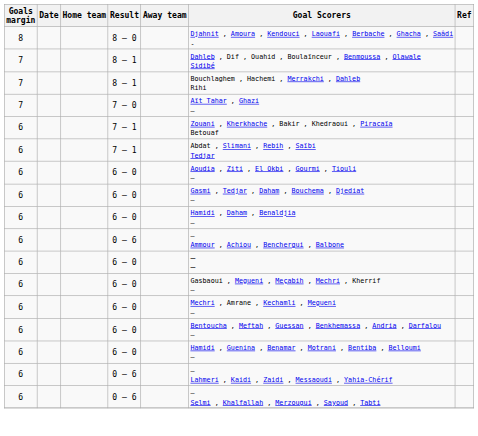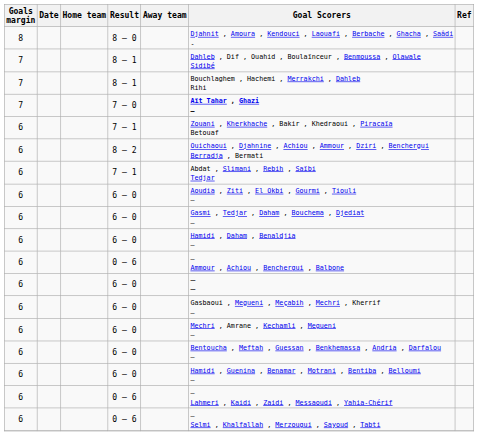 <table class="wikitable">
 <tr>
 <th>Goals <br> margin</th>
 <th !width=4%>Date</th>
 <th !width=12%>Home team</th>
 <th ! align=center>Result</th>
 <th !width=12%>Away team</th>
 <th ! class="unsortable" align="center">Goal Scorers</th>
 <th !width=2% class="unsortable" align="center">Ref</th>
 </tr>
 <tr>
 <td align=center>8</td>
 <td></td>
 <td></td>
 <td align=center>8 – 0</td>
 <td></td>
 <td><small><a href='#'>Djahnit</a> , <a href='#'>Amoura</a> , <a href='#'>Kendouci</a> , <a href='#'>Laouafi</a> , <a href='#'>Berbache</a> , <a href='#'>Ghacha</a> , <a href='#'>Saâdi</a> <br>-</small></td>
 <td></td>
 </tr>
 <tr>
 <td align=center>7</td>
 <td></td>
 <td></td>
 <td align=center>8 – 1</td>
 <td></td>
 <td><small><a href='#'>Dahleb</a> , Dif , Ouahid , Boulaïnceur , <a href='#'>Benmoussa</a> , <a href='#'>Olawale</a> <br><a href='#'>Sidibé</a> </small></td>
 <td></td>
 </tr>
 <tr>
 <td align=center>7</td>
 <td></td>
 <td></td>
 <td align=center>8 – 1</td>
 <td></td>
 <td><small>Bouchlaghem , Hachemi , <a href='#'>Merrakchi</a> , <a href='#'>Dahleb</a> <br>Rihi </small></td>
 <td></td>
 </tr>
 <tr>
 <td align=center>7</td>
 <td></td>
 <td></td>
 <td align=center>7 – 0</td>
 <td></td>
-<td><small><a href='#'>Aït Tahar</a> , <a href='#'>Ghazi</a> <br> –</small></td>
+<td><strong><small><a href='#'>Aït Tahar</a> , <a href='#'>Ghazi</a> <br> –</small></strong></td>
 <td></td>
 </tr>
 <tr>
 <td align=center>6</td>
 <td></td>
 <td></td>
 <td align=center>7 – 1</td>
 <td></td>
 <td><small><a href='#'>Zouani</a> , <a href='#'>Kherkhache</a> , Bakir , Khedraoui , <a href='#'>Piracaïa</a> <br>Betouaf </small></td>
+<td></td>
+</tr>
+<tr>
+<td align=center>6</td>
+<td></td>
+<td></td>
+<td align=center>8 – 2</td>
+<td></td>
+<td><small><a href='#'>Ouichaoui</a> , <a href='#'>Djahnine</a> , <a href='#'>Achiou</a> , <a href='#'>Ammour</a> , <a href='#'>Dziri</a> , <a href='#'>Benchergui</a> <br><a href='#'>Berradja</a> , Bermati </small></td>
 <td></td>
 </tr>
 <tr>
 <td align=center>6</td>
 <td></td>
 <td></td>
 <td align=center>7 – 1</td>
 <td></td>
 <td><small> Abdat , <a href='#'>Slimani</a> , <a href='#'>Rebih</a> , <a href='#'>Saïbi</a> <br><a href='#'>Tedjar</a> </small></td>
 <td></td>
 </tr>
 <tr>
 <td align=center>6</td>
 <td></td>
 <td></td>
 <td align=center>6 – 0</td>
 <td></td>
 <td><small> <a href='#'>Aoudia</a> , <a href='#'>Ziti</a> , <a href='#'>El Okbi</a> , <a href='#'>Gourmi</a> , <a href='#'>Tiouli</a> <br> – </small></td>
 <td></td>
 </tr>
 <tr>
 <td align=center>6</td>
 <td></td>
 <td></td>
 <td align=center>6 – 0</td>
 <td></td>
 <td><small> <a href='#'>Gasmi</a> , <a href='#'>Tedjar</a> , <a href='#'>Daham</a> , <a href='#'>Bouchema</a> , <a href='#'>Djediat</a> <br> – </small></td>
 <td></td>
 </tr>
 <tr>
 <td align=center>6</td>
 <td></td>
 <td></td>
 <td align=center>6 – 0</td>
 <td></td>
 <td><small> <a href='#'>Hamidi</a> , <a href='#'>Daham</a> , <a href='#'>Benaldjia</a> <br> – </small></td>
 <td></td>
 </tr>
 <tr>
 <td align=center>6</td>
 <td></td>
 <td></td>
 <td align=center>0 – 6</td>
 <td></td>
 <td><small> – <br><a href='#'>Ammour</a> , <a href='#'>Achiou</a> , <a href='#'>Benchergui</a> , <a href='#'>Balbone</a> </small></td>
 <td></td>
 </tr>
 <tr>
 <td align=center>6</td>
 <td></td>
 <td></td>
 <td align=center>6 – 0</td>
 <td></td>
 <td>– <br> –</td>
 <td></td>
 </tr>
 <tr>
 <td align=center>6</td>
 <td></td>
 <td></td>
 <td align=center>6 – 0</td>
 <td></td>
 <td><small>Gasbaoui , <a href='#'>Megueni</a> , <a href='#'>Meçabih</a> , <a href='#'>Mechri</a> , Kherrif <br> –</small></td>
 <td></td>
 </tr>
 <tr>
 <td align=center>6</td>
 <td></td>
 <td></td>
 <td align=center>6 – 0</td>
 <td></td>
 <td><small><a href='#'>Mechri</a> , Amrane , <a href='#'>Kechamli</a> , <a href='#'>Megueni</a> <br> –</small></td>
 <td></td>
 </tr>
 <tr>
 <td align=center>6</td>
 <td></td>
 <td></td>
 <td align=center>6 – 0</td>
 <td></td>
 <td><small><a href='#'>Bentoucha</a> , <a href='#'>Meftah</a> , <a href='#'>Guessan</a> , <a href='#'>Benkhemassa</a> , <a href='#'>Andria</a> , <a href='#'>Darfalou</a> <br> –</small></td>
 <td></td>
 </tr>
 <tr>
 <td align=center>6</td>
 <td></td>
 <td></td>
 <td align=center>6 – 0</td>
 <td></td>
 <td><small><a href='#'>Hamidi</a> , <a href='#'>Guenina</a> , <a href='#'>Benamar</a> , <a href='#'>Motrani</a> , <a href='#'>Bentiba</a> , <a href='#'>Belloumi</a> <br> –</small></td>
 <td></td>
 </tr>
 <tr>
 <td align=center>6</td>
 <td></td>
 <td></td>
 <td align=center>0 – 6</td>
 <td></td>
 <td><small> –<br><a href='#'>Lahmeri</a> , <a href='#'>Kaidi</a> , <a href='#'>Zaidi</a> , <a href='#'>Messaoudi</a> , <a href='#'>Yahia-Chérif</a> </small></td>
 <td></td>
 </tr>
 <tr>
 <td align=center>6</td>
 <td></td>
 <td></td>
 <td align=center>0 – 6</td>
 <td></td>
 <td><small> –<br><a href='#'>Selmi</a> , <a href='#'>Khalfallah</a> , <a href='#'>Merzougui</a> , <a href='#'>Sayoud</a> , <a href='#'>Tabti</a> </small></td>
 <td></td>
 </tr>
 <tr>
 </tr>
 </table>
